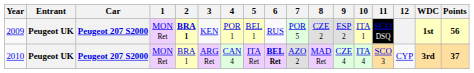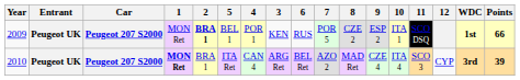 <table class="wikitable" border="1" style="text-align:center; font-size:85%;">
 <tr>
 <th>Year</th>
 <th>Entrant</th>
 <th>Car</th>
 <th>1</th>
 <th>2</th>
+<th>5</th>
+<th>4</th>
 <th>3</th>
-<th>4</th>
-<th>5</th>
 <th>6</th>
 <th>7</th>
 <th>8</th>
 <th>9</th>
 <th>10</th>
 <th>11</th>
 <th>12</th>
 <th>WDC</th>
 <th>Points</th>
 </tr>
 <tr>
 <td><a href='#'>2009</a></td>
 <th nowrap>Peugeot UK</th>
 <th nowrap><a href='#'>Peugeot 207 S2000</a></th>
 <td style="background:#EFCFFF;"><a href='#'>MON</a><br><small>Ret</small></td>
 <td style="background:#FFFFBF;"><strong><a href='#'>BRA</a><br><small>1</small></strong></td>
+<td style="background:#FFFFBF;"><a href='#'>BEL</a><br><small>1</small></td>
+<td style="background:#FFFFBF;"><a href='#'>POR</a><br><small>1</small></td>
 <td><a href='#'>KEN</a></td>
-<td style="background:#FFFFBF;"><a href='#'>POR</a><br><small>1</small></td>
-<td style="background:#FFFFBF;"><a href='#'>BEL</a><br><small>1</small></td>
 <td><a href='#'>RUS</a></td>
 <td style="background:#DFFFDF;"><a href='#'>POR</a><br><small>5</small></td>
 <td style="background:#DFDFDF;"><a href='#'>CZE</a><br><small>2</small></td>
 <td style="background:#DFDFDF;"><a href='#'>ESP</a><br><small>2</small></td>
 <td style="background:#FFFFBF;"><a href='#'>ITA</a><br><small>1</small></td>
 <td style="background:#000000; color:#ffffff"><a href='#'>SCO</a><br><small>DSQ</small></td>
 <th></th>
 <td style="background:#FFFFBF;"><strong>1st</strong></td>
-<td style="background:#FFFFBF;"><strong>56</strong></td>
+<td style="background:#FFFFBF;"><strong>66</strong></td>
 </tr>
 <tr>
 <td><a href='#'>2010</a></td>
 <th nowrap>Peugeot UK</th>
 <th nowrap><a href='#'>Peugeot 207 S2000</a></th>
-<td style="background:#EFCFFF;"><a href='#'>MON</a><br><small>Ret</small></td>
+<td style="background:#EFCFFF;"><strong><a href='#'>MON</a><br><small>Ret</small></strong></td>
 <td style="background:#FFFFBF;"><a href='#'>BRA</a><br><small>1</small></td>
+<td style="background:#EFCFFF;"><a href='#'>ITA</a><br><small>Ret</small></td>
+<td style="background:#dfffdf;"><a href='#'>CAN</a><br><small>4</small></td>
 <td style="background:#EFCFFF;"><a href='#'>ARG</a><br><small>Ret</small></td>
-<td style="background:#dfffdf;"><a href='#'>CAN</a><br><small>4</small></td>
-<td style="background:#EFCFFF;"><a href='#'>ITA</a><br><small>Ret</small></td>
-<td style="background:#EFCFFF;"><strong><a href='#'>BEL</a><br><small>Ret</small></strong></td>
+<td style="background:#EFCFFF;"><a href='#'>BEL</a><br><small>Ret</small></td>
 <td style="background:#DFDFDF;"><a href='#'>AZO</a><br><small>2</small></td>
 <td style="background:#EFCFFF;"><a href='#'>MAD</a><br><small>Ret</small></td>
 <td style="background:#dfffdf;"><a href='#'>CZE</a><br><small>4</small></td>
 <td style="background:#dfffdf;"><a href='#'>ITA</a><br><small>4</small></td>
 <td style="background:#ffdf9f;"><a href='#'>SCO</a><br><small>3</small></td>
 <td><a href='#'>CYP</a><br><small></small></td>
 <td style="background:#ffdf9f;"><strong>3rd</strong></td>
-<td style="background:#ffdf9f;"><strong>37</strong></td>
+<td style="background:#ffdf9f;"><strong>39</strong></td>
 </tr>
 </table>
